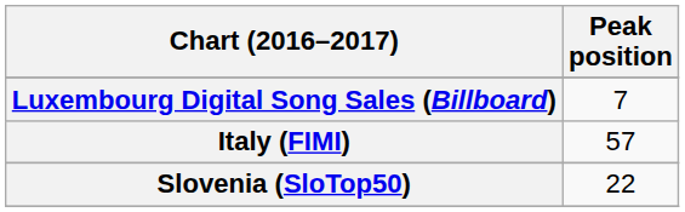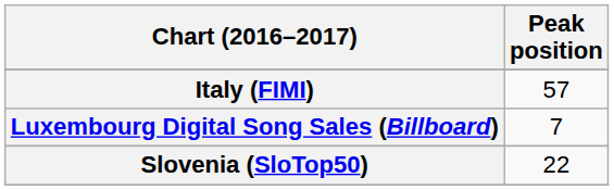 <table class="wikitable sortable plainrowheaders" style="text-align:center">
 <tr>
 <th scope="col">Chart (2016–2017)</th>
 <th scope="col">Peak<br>position</th>
 </tr>
 <tr>
 </tr>
 <tr>
 </tr>
 <tr>
 </tr>
 <tr>
 </tr>
 <tr>
 </tr>
 <tr>
 </tr>
 <tr>
 </tr>
 <tr>
 </tr>
 <tr>
 </tr>
 <tr>
 </tr>
 <tr>
 </tr>
 <tr>
 </tr>
 <tr>
 </tr>
 <tr>
 </tr>
 <tr>
 </tr>
 <tr>
+<th scope="row">Italy (<a href='#'>FIMI</a>)</th>
+<td>57</td>
+</tr>
+<tr>
 <th scope="row"><a href='#'>Luxembourg Digital Song Sales</a> (<em><a href='#'>Billboard</a></em>)</th>
 <td>7</td>
-</tr>
-<tr>
-<th scope="row">Italy (<a href='#'>FIMI</a>)</th>
-<td>57</td>
 </tr>
 <tr>
 </tr>
 <tr>
 </tr>
 <tr>
 </tr>
 <tr>
 </tr>
 <tr>
 </tr>
 <tr>
 </tr>
 <tr>
 </tr>
 <tr>
 </tr>
 <tr>
 </tr>
 <tr>
 <th scope="row">Slovenia (<a href='#'>SloTop50</a>)</th>
 <td>22</td>
 </tr>
 <tr>
 </tr>
 <tr>
 </tr>
 <tr>
 </tr>
 <tr>
 </tr>
 <tr>
 </tr>
 <tr>
 </tr>
 <tr>
 </tr>
 </table>
